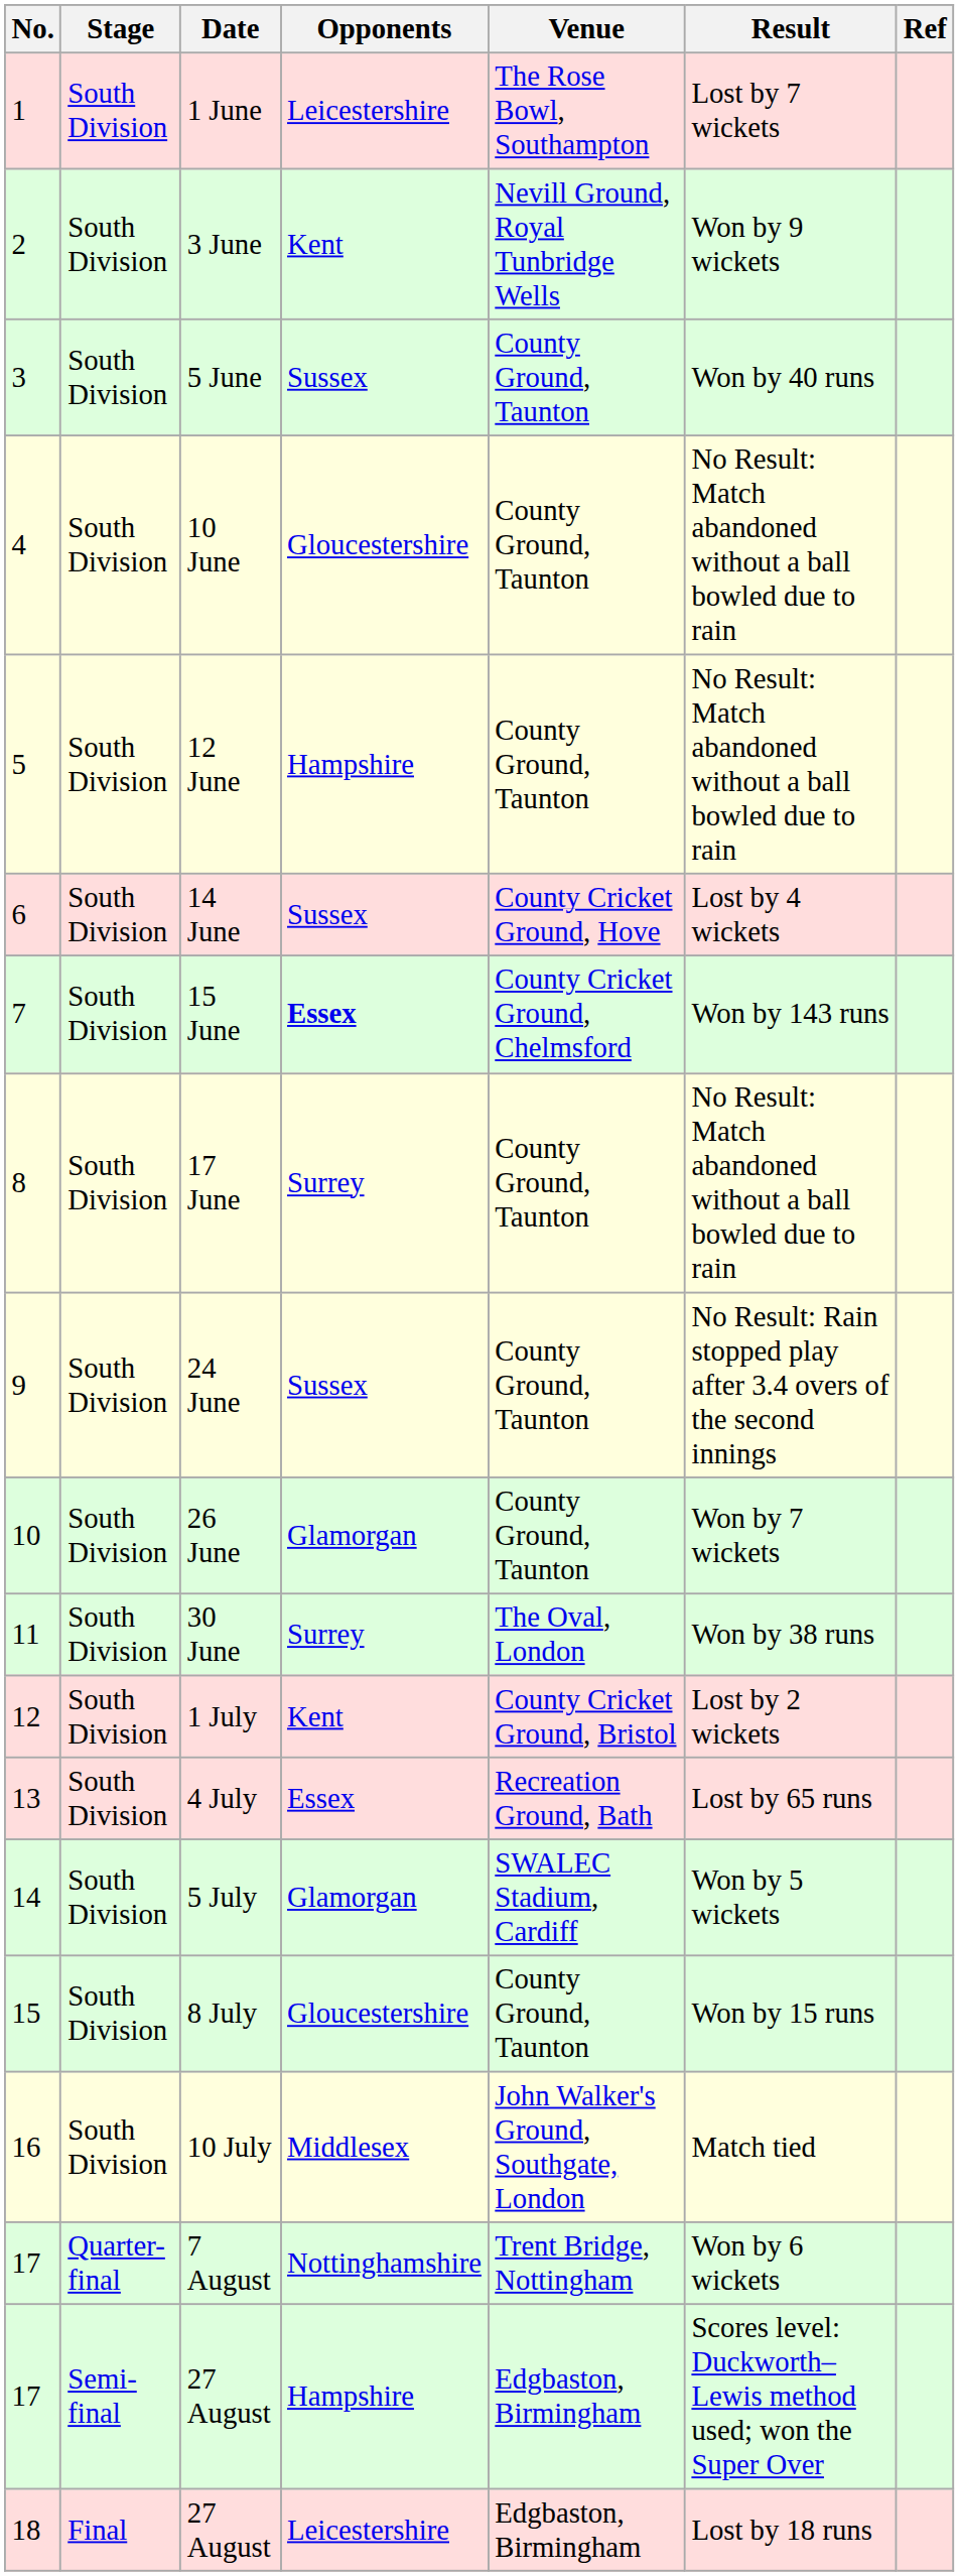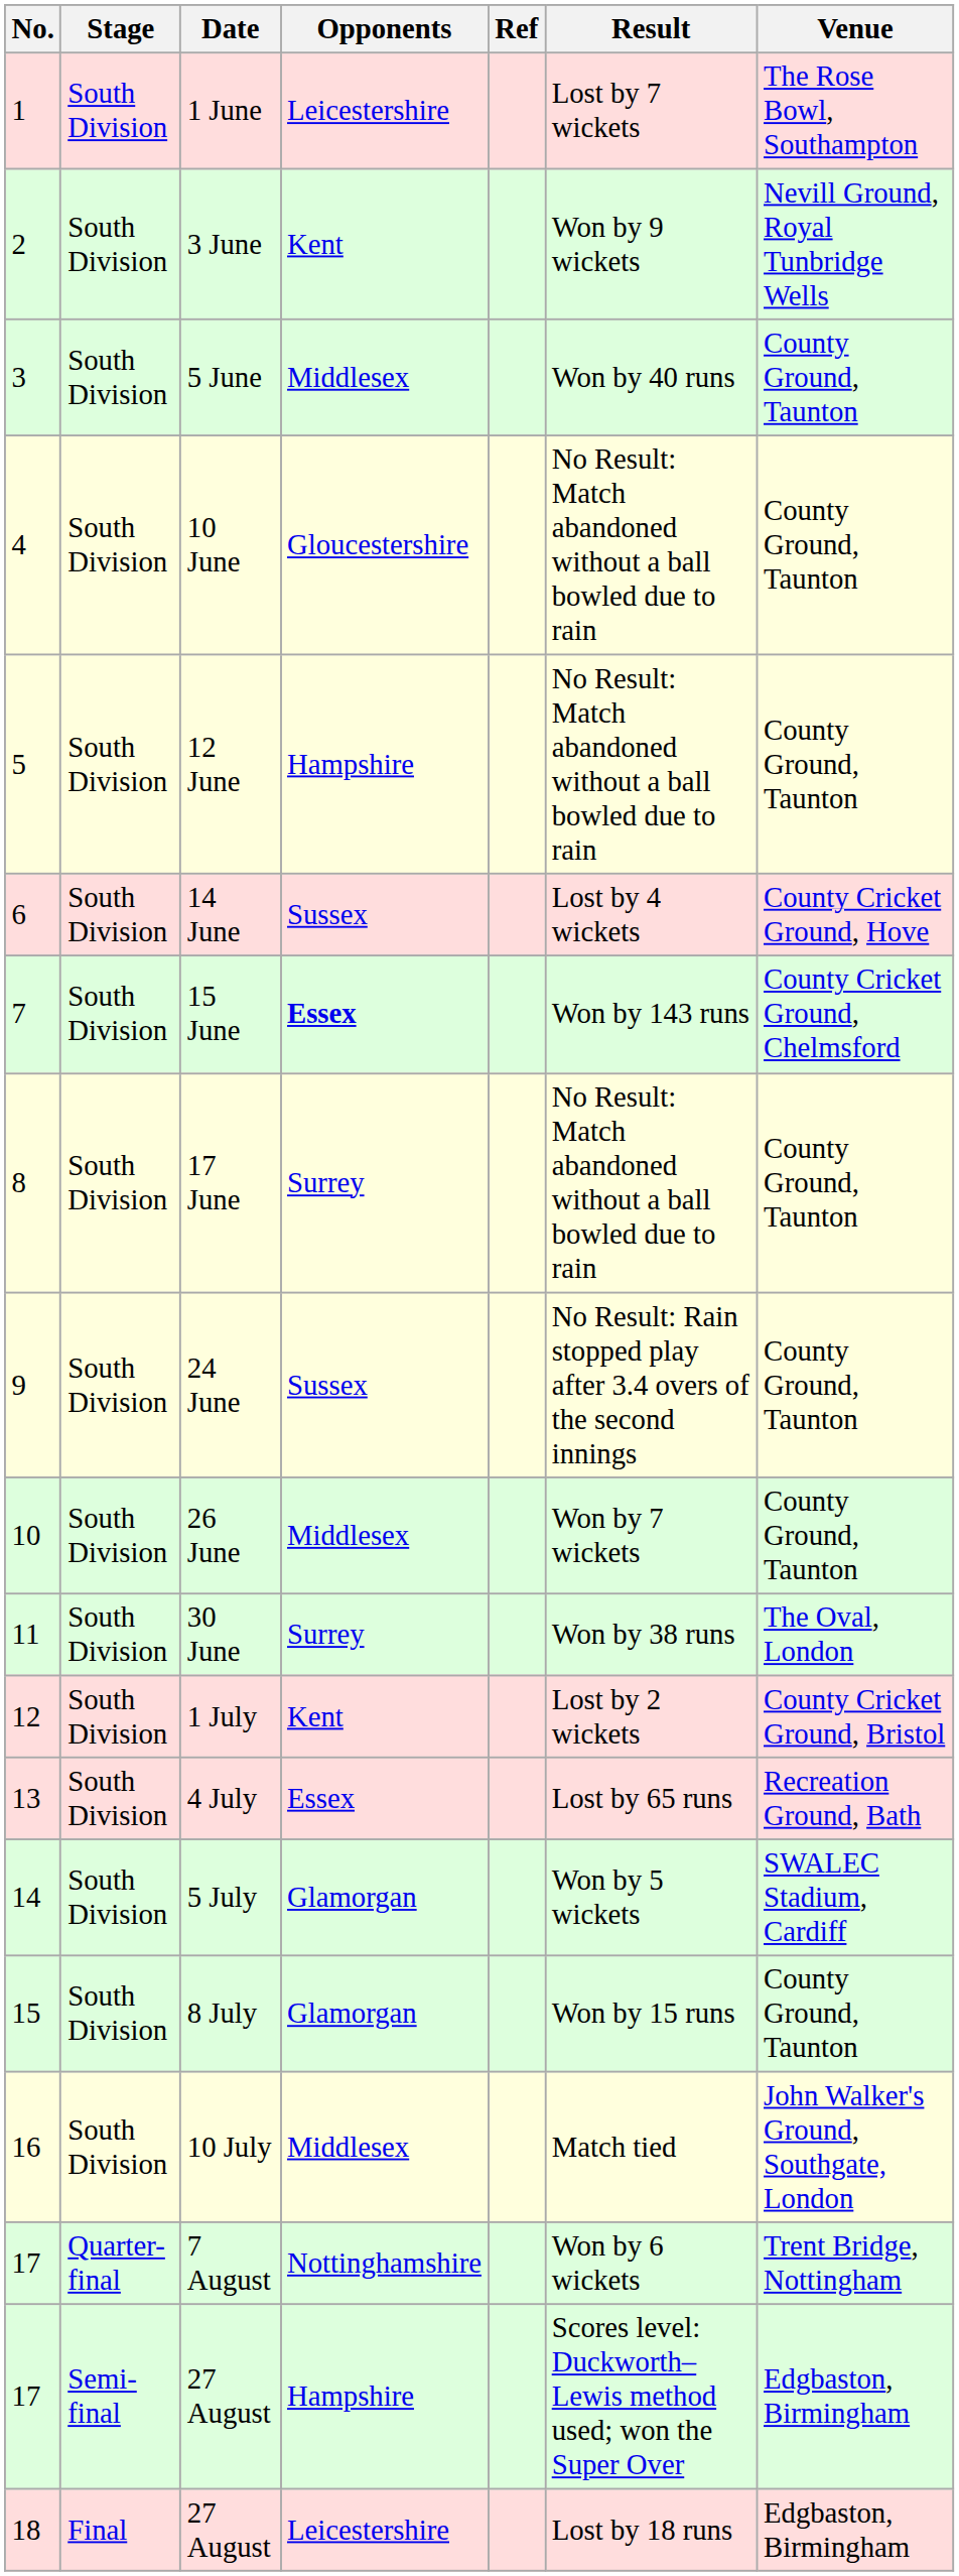 <table class="wikitable" width="80%" style="font-size: 95%">
 <tr bgcolor="#efefef">
 <th>No.</th>
 <th>Stage</th>
 <th>Date</th>
 <th>Opponents</th>
+<th>Ref</th>
+<th>Result</th>
 <th>Venue</th>
-<th>Result</th>
-<th>Ref</th>
 </tr>
 <tr bgcolor="#ffdddd">
 <td>1</td>
 <td><a href='#'>South Division</a></td>
 <td>1 June</td>
 <td><a href='#'>Leicestershire</a></td>
+<td></td>
+<td>Lost by 7 wickets</td>
 <td><a href='#'>The Rose Bowl</a>, <a href='#'>Southampton</a></td>
-<td>Lost by 7 wickets</td>
-<td></td>
 </tr>
 <tr bgcolor="#ddffdd">
 <td>2</td>
 <td>South Division</td>
 <td>3 June</td>
 <td><a href='#'>Kent</a></td>
+<td></td>
+<td>Won by 9 wickets</td>
 <td><a href='#'>Nevill Ground</a>, <a href='#'>Royal Tunbridge Wells</a></td>
-<td>Won by 9 wickets</td>
-<td></td>
 </tr>
 <tr bgcolor="#ddffdd">
 <td>3</td>
 <td>South Division</td>
 <td>5 June</td>
-<td><a href='#'>Sussex</a></td>
+<td><a href='#'>Middlesex</a></td>
+<td></td>
+<td>Won by 40 runs</td>
 <td><a href='#'>County Ground</a>, <a href='#'>Taunton</a></td>
-<td>Won by 40 runs</td>
-<td></td>
 </tr>
 <tr bgcolor="#ffffdd">
 <td>4</td>
 <td>South Division</td>
 <td>10 June</td>
 <td><a href='#'>Gloucestershire</a></td>
+<td></td>
+<td>No Result: Match abandoned without a ball bowled due to rain</td>
 <td>County Ground, Taunton</td>
-<td>No Result: Match abandoned without a ball bowled due to rain</td>
-<td></td>
 </tr>
 <tr bgcolor="#ffffdd">
 <td>5</td>
 <td>South Division</td>
 <td>12 June</td>
 <td><a href='#'>Hampshire</a></td>
+<td></td>
+<td>No Result: Match abandoned without a ball bowled due to rain</td>
 <td>County Ground, Taunton</td>
-<td>No Result: Match abandoned without a ball bowled due to rain</td>
-<td></td>
 </tr>
 <tr bgcolor="#ffdddd">
 <td>6</td>
 <td>South Division</td>
 <td>14 June</td>
 <td><a href='#'>Sussex</a></td>
+<td></td>
+<td>Lost by 4 wickets</td>
 <td><a href='#'>County Cricket Ground</a>, <a href='#'>Hove</a></td>
-<td>Lost by 4 wickets</td>
-<td></td>
 </tr>
 <tr bgcolor="#ddffdd">
 <td>7</td>
 <td>South Division</td>
 <td>15 June</td>
 <td><strong><a href='#'>Essex</a></strong></td>
+<td></td>
+<td>Won by 143 runs</td>
 <td><a href='#'>County Cricket Ground</a>, <a href='#'>Chelmsford</a></td>
-<td>Won by 143 runs</td>
-<td></td>
 </tr>
 <tr bgcolor="#ffffdd">
 <td>8</td>
 <td>South Division</td>
 <td>17 June</td>
 <td><a href='#'>Surrey</a></td>
+<td></td>
+<td>No Result: Match abandoned without a ball bowled due to rain</td>
 <td>County Ground, Taunton</td>
-<td>No Result: Match abandoned without a ball bowled due to rain</td>
-<td></td>
 </tr>
 <tr bgcolor="#ffffdd">
 <td>9</td>
 <td>South Division</td>
 <td>24 June</td>
 <td><a href='#'>Sussex</a></td>
+<td></td>
+<td>No Result: Rain stopped play after 3.4 overs of the second innings</td>
 <td>County Ground, Taunton</td>
-<td>No Result: Rain stopped play after 3.4 overs of the second innings</td>
-<td></td>
 </tr>
 <tr bgcolor="#ddffdd">
 <td>10</td>
 <td>South Division</td>
 <td>26 June</td>
-<td><a href='#'>Glamorgan</a></td>
+<td><a href='#'>Middlesex</a></td>
+<td></td>
+<td>Won by 7 wickets</td>
 <td>County Ground, Taunton</td>
-<td>Won by 7 wickets</td>
-<td></td>
 </tr>
 <tr bgcolor="#ddffdd">
 <td>11</td>
 <td>South Division</td>
 <td>30 June</td>
 <td><a href='#'>Surrey</a></td>
+<td></td>
+<td>Won by 38 runs</td>
 <td><a href='#'>The Oval</a>, <a href='#'>London</a></td>
-<td>Won by 38 runs</td>
-<td></td>
 </tr>
 <tr bgcolor="#ffdddd">
 <td>12</td>
 <td>South Division</td>
 <td>1 July</td>
 <td><a href='#'>Kent</a></td>
+<td></td>
+<td>Lost by 2 wickets</td>
 <td><a href='#'>County Cricket Ground</a>, <a href='#'>Bristol</a></td>
-<td>Lost by 2 wickets</td>
-<td></td>
 </tr>
 <tr bgcolor="#ffdddd">
 <td>13</td>
 <td>South Division</td>
 <td>4 July</td>
 <td><a href='#'>Essex</a></td>
+<td></td>
+<td>Lost by 65 runs</td>
 <td><a href='#'>Recreation Ground</a>, <a href='#'>Bath</a></td>
-<td>Lost by 65 runs</td>
-<td></td>
 </tr>
 <tr bgcolor="#ddffdd">
 <td>14</td>
 <td>South Division</td>
 <td>5 July</td>
 <td><a href='#'>Glamorgan</a></td>
+<td></td>
+<td>Won by 5 wickets</td>
 <td><a href='#'>SWALEC Stadium</a>, <a href='#'>Cardiff</a></td>
-<td>Won by 5 wickets</td>
-<td></td>
 </tr>
 <tr bgcolor="#ddffdd">
 <td>15</td>
 <td>South Division</td>
 <td>8 July</td>
-<td><a href='#'>Gloucestershire</a></td>
+<td><a href='#'>Glamorgan</a></td>
+<td></td>
+<td>Won by 15 runs</td>
 <td>County Ground, Taunton</td>
-<td>Won by 15 runs</td>
-<td></td>
 </tr>
 <tr bgcolor="#ffffdd">
 <td>16</td>
 <td>South Division</td>
 <td>10 July</td>
 <td><a href='#'>Middlesex</a></td>
+<td></td>
+<td>Match tied</td>
 <td><a href='#'>John Walker's Ground</a>, <a href='#'>Southgate, London</a></td>
-<td>Match tied</td>
-<td></td>
 </tr>
 <tr bgcolor="#ddffdd">
 <td>17</td>
 <td><a href='#'>Quarter-final</a></td>
 <td>7 August</td>
 <td><a href='#'>Nottinghamshire</a></td>
+<td></td>
+<td>Won by 6 wickets</td>
 <td><a href='#'>Trent Bridge</a>, <a href='#'>Nottingham</a></td>
-<td>Won by 6 wickets</td>
-<td></td>
 </tr>
 <tr bgcolor="#ddffdd">
 <td>17</td>
 <td><a href='#'>Semi-final</a></td>
 <td>27 August</td>
 <td><a href='#'>Hampshire</a></td>
+<td></td>
+<td>Scores level: <a href='#'>Duckworth–Lewis method</a> used; won the <a href='#'>Super Over</a></td>
 <td><a href='#'>Edgbaston</a>, <a href='#'>Birmingham</a></td>
-<td>Scores level: <a href='#'>Duckworth–Lewis method</a> used; won the <a href='#'>Super Over</a></td>
-<td></td>
 </tr>
 <tr bgcolor="#ffdddd">
 <td>18</td>
 <td><a href='#'>Final</a></td>
 <td>27 August</td>
 <td><a href='#'>Leicestershire</a></td>
+<td></td>
+<td>Lost by 18 runs</td>
 <td>Edgbaston, Birmingham</td>
-<td>Lost by 18 runs</td>
-<td></td>
 </tr>
 </table>
